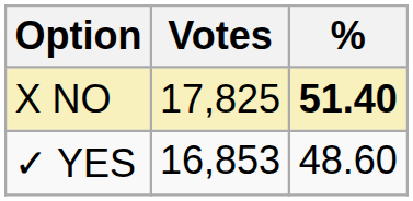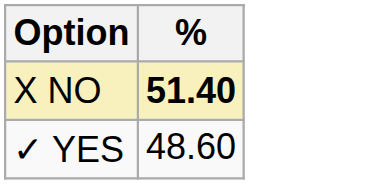 <table class="wikitable">
 <tr>
 <th>Option</th>
-<th>Votes</th>
 <th>%</th>
 </tr>
 <tr>
 <td style=background:#f8f1bd>X NO</td>
-<td style=background:#f8f1bd>17,825</td>
 <td style=background:#f8f1bd><strong>51.40</strong></td>
 </tr>
 <tr>
 <td>✓ YES</td>
-<td>16,853</td>
 <td>48.60</td>
 </tr>
 </table>
